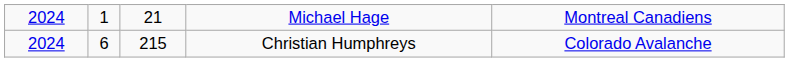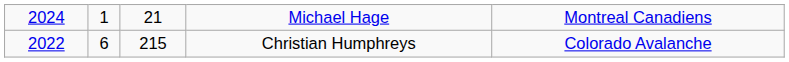 <table class="wikitable" width="60%">
 <tr align="center" bgcolor="">
 <td><a href='#'>2024</a></td>
 <td>1</td>
 <td>21</td>
 <td><a href='#'>Michael Hage</a></td>
 <td><a href='#'>Montreal Canadiens</a></td>
 </tr>
 <tr align="center" bgcolor="">
-<td><a href='#'>2024</a></td>
+<td><a href='#'>2022</a></td>
 <td>6</td>
 <td>215</td>
 <td>Christian Humphreys</td>
 <td><a href='#'>Colorado Avalanche</a></td>
 </tr>
 </table>
